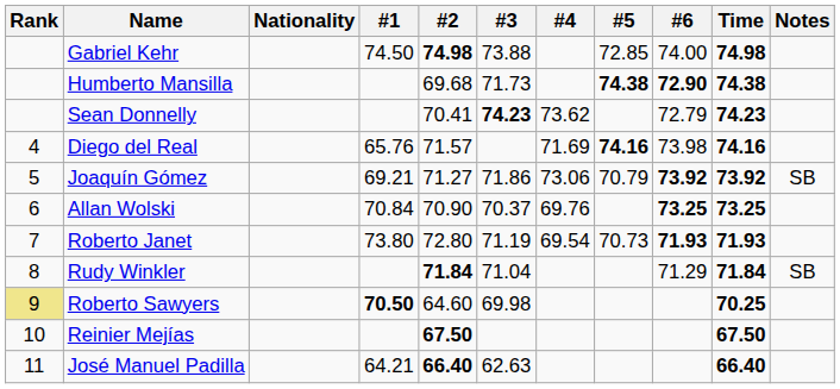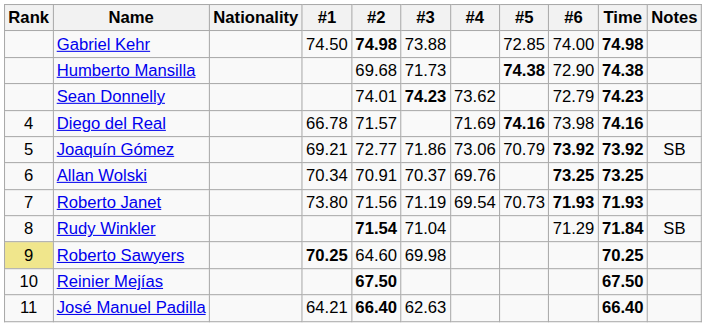 <table class="wikitable sortable" style="text-align:center">
 <tr>
 <th>Rank</th>
 <th>Name</th>
 <th>Nationality</th>
 <th>#1</th>
 <th>#2</th>
 <th>#3</th>
 <th>#4</th>
 <th>#5</th>
 <th>#6</th>
 <th>Time</th>
 <th>Notes</th>
 </tr>
 <tr>
 <td></td>
 <td align=left><a href='#'>Gabriel Kehr</a></td>
 <td align=left></td>
 <td>74.50</td>
 <td><strong>74.98</strong></td>
 <td>73.88</td>
 <td></td>
 <td>72.85</td>
 <td>74.00</td>
 <td><strong>74.98</strong></td>
 <td></td>
 </tr>
 <tr>
 <td></td>
 <td align=left><a href='#'>Humberto Mansilla</a></td>
 <td align=left></td>
 <td></td>
 <td>69.68</td>
 <td>71.73</td>
 <td></td>
 <td><strong>74.38</strong></td>
-<td><strong>72.90</strong></td>
+<td>72.90</td>
 <td><strong>74.38</strong></td>
 <td></td>
 </tr>
 <tr>
 <td></td>
 <td align=left><a href='#'>Sean Donnelly</a></td>
 <td align=left></td>
 <td></td>
-<td>70.41</td>
+<td>74.01</td>
 <td><strong>74.23</strong></td>
 <td>73.62</td>
 <td></td>
 <td>72.79</td>
 <td><strong>74.23</strong></td>
 <td></td>
 </tr>
 <tr>
 <td>4</td>
 <td align=left><a href='#'>Diego del Real</a></td>
 <td align=left></td>
-<td>65.76</td>
+<td>66.78</td>
 <td>71.57</td>
 <td></td>
 <td>71.69</td>
 <td><strong>74.16</strong></td>
 <td>73.98</td>
 <td><strong>74.16</strong></td>
 <td></td>
 </tr>
 <tr>
 <td>5</td>
 <td align=left><a href='#'>Joaquín Gómez</a></td>
 <td align=left></td>
 <td>69.21</td>
-<td>71.27</td>
+<td>72.77</td>
 <td>71.86</td>
 <td>73.06</td>
 <td>70.79</td>
 <td><strong>73.92</strong></td>
 <td><strong>73.92</strong></td>
 <td>SB</td>
 </tr>
 <tr>
 <td>6</td>
 <td align=left><a href='#'>Allan Wolski</a></td>
 <td align=left></td>
-<td>70.84</td>
-<td>70.90</td>
+<td>70.34</td>
+<td>70.91</td>
 <td>70.37</td>
 <td>69.76</td>
 <td></td>
 <td><strong>73.25</strong></td>
 <td><strong>73.25</strong></td>
 <td></td>
 </tr>
 <tr>
 <td>7</td>
 <td align=left><a href='#'>Roberto Janet</a></td>
 <td align=left></td>
 <td>73.80</td>
-<td>72.80</td>
+<td>71.56</td>
 <td>71.19</td>
 <td>69.54</td>
 <td>70.73</td>
 <td><strong>71.93</strong></td>
 <td><strong>71.93</strong></td>
 <td></td>
 </tr>
 <tr>
 <td>8</td>
 <td align=left><a href='#'>Rudy Winkler</a></td>
 <td align=left></td>
 <td></td>
-<td><strong>71.84</strong></td>
+<td><strong>71.54</strong></td>
 <td>71.04</td>
 <td></td>
 <td></td>
 <td>71.29</td>
 <td><strong>71.84</strong></td>
 <td>SB</td>
 </tr>
 <tr>
 <td style="background: khaki;">9</td>
 <td align=left><a href='#'>Roberto Sawyers</a></td>
 <td align=left></td>
-<td><strong>70.50</strong></td>
+<td><strong>70.25</strong></td>
 <td>64.60</td>
 <td>69.98</td>
 <td></td>
 <td></td>
 <td></td>
 <td><strong>70.25</strong></td>
 <td></td>
 </tr>
 <tr>
 <td>10</td>
 <td align=left><a href='#'>Reinier Mejías</a></td>
 <td align=left></td>
 <td></td>
 <td><strong>67.50</strong></td>
 <td></td>
 <td></td>
 <td></td>
 <td></td>
 <td><strong>67.50</strong></td>
 <td></td>
 </tr>
 <tr>
 <td>11</td>
 <td align=left><a href='#'>José Manuel Padilla</a></td>
 <td align=left></td>
 <td>64.21</td>
 <td><strong>66.40</strong></td>
 <td>62.63</td>
 <td></td>
 <td></td>
 <td></td>
 <td><strong>66.40</strong></td>
 <td></td>
 </tr>
 </table>
